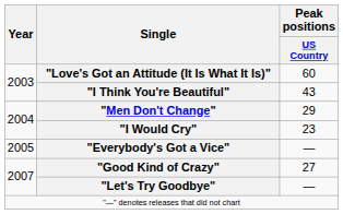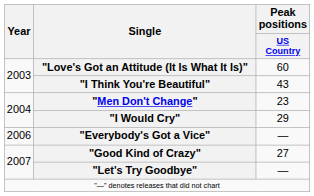 <table class="wikitable plainrowheaders" style="text-align:center;">
 <tr>
 <th rowspan="2">Year</th>
 <th rowspan="2" style="width:20em;">Single</th>
 <th>Peak positions</th>
 </tr>
 <tr style="font-size:smaller;">
 <th width="60"><a href='#'>US Country</a><br></th>
 </tr>
 <tr>
 <td rowspan="2">2003</td>
 <th scope="row">"Love's Got an Attitude (It Is What It Is)"</th>
 <td>60</td>
 </tr>
 <tr>
 <th scope="row">"I Think You're Beautiful"</th>
 <td>43</td>
 </tr>
 <tr>
 <td rowspan="2">2004</td>
 <th scope="row">"<a href='#'>Men Don't Change</a>"</th>
+<td>23</td>
+</tr>
+<tr>
+<th scope="row">"I Would Cry"</th>
 <td>29</td>
 </tr>
 <tr>
-<th scope="row">"I Would Cry"</th>
-<td>23</td>
-</tr>
-<tr>
-<td>2005</td>
+<td>2006</td>
 <th scope="row">"Everybody's Got a Vice"</th>
 <td>—</td>
 </tr>
 <tr>
 <td rowspan="2">2007</td>
 <th scope="row">"Good Kind of Crazy"</th>
 <td>27</td>
 </tr>
 <tr>
 <th scope="row">"Let's Try Goodbye"</th>
 <td>—</td>
 </tr>
 <tr>
 <td colspan="3" style="font-size:8pt">"—" denotes releases that did not chart</td>
 </tr>
 </table>
